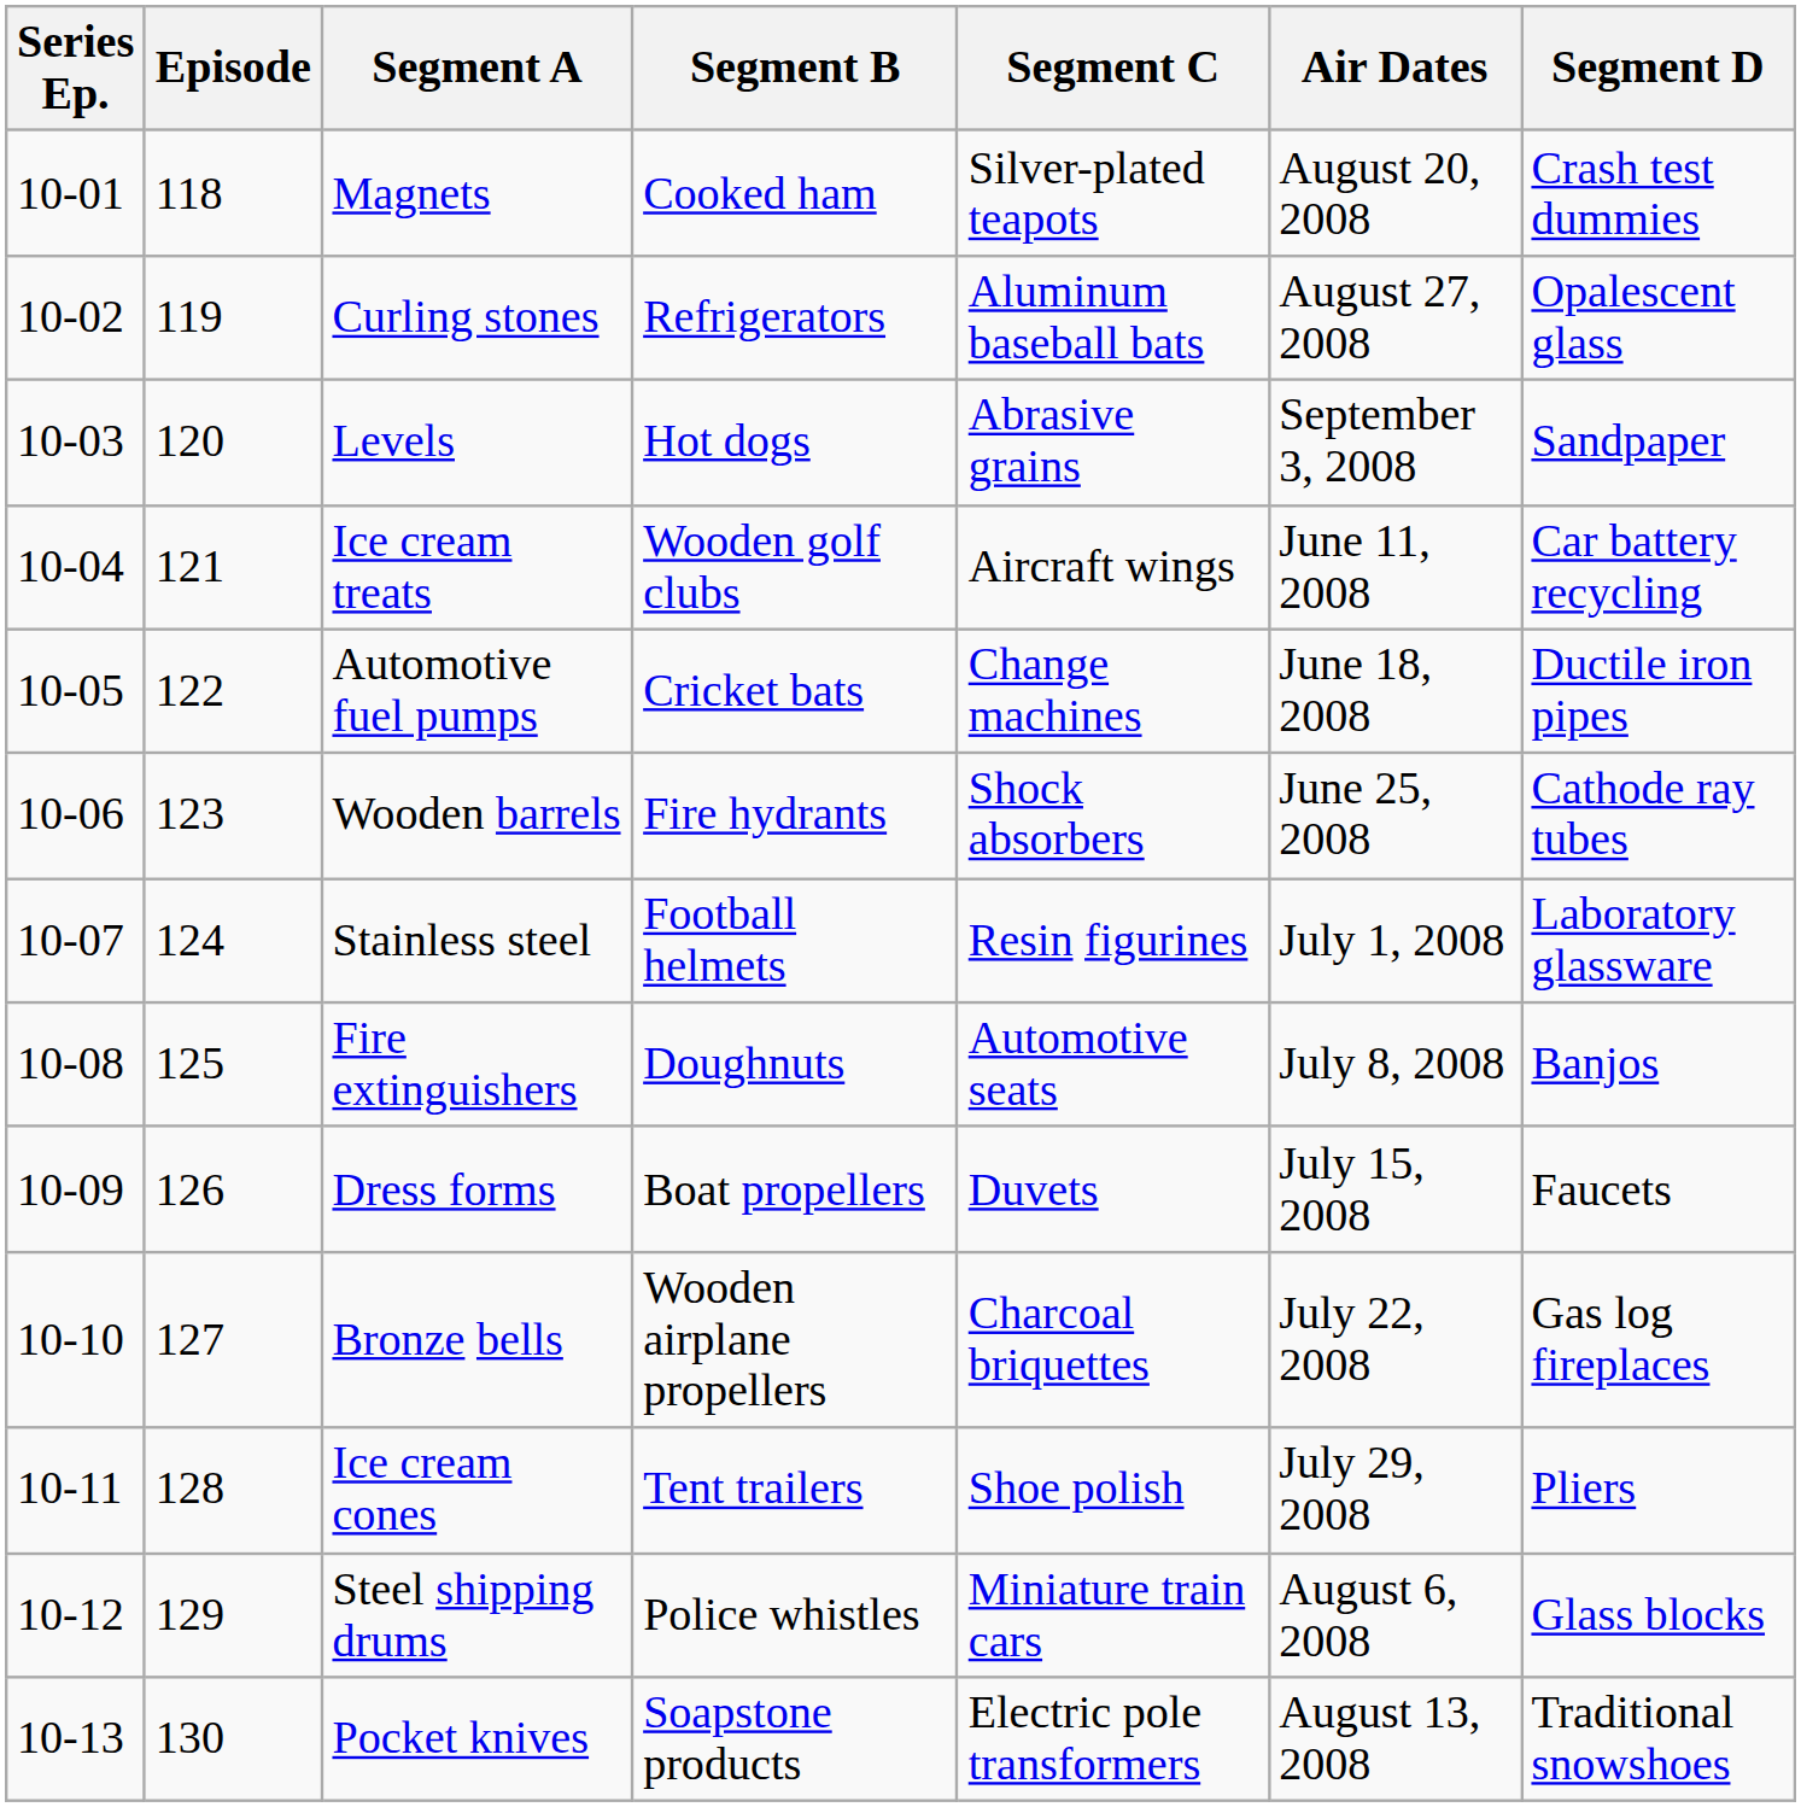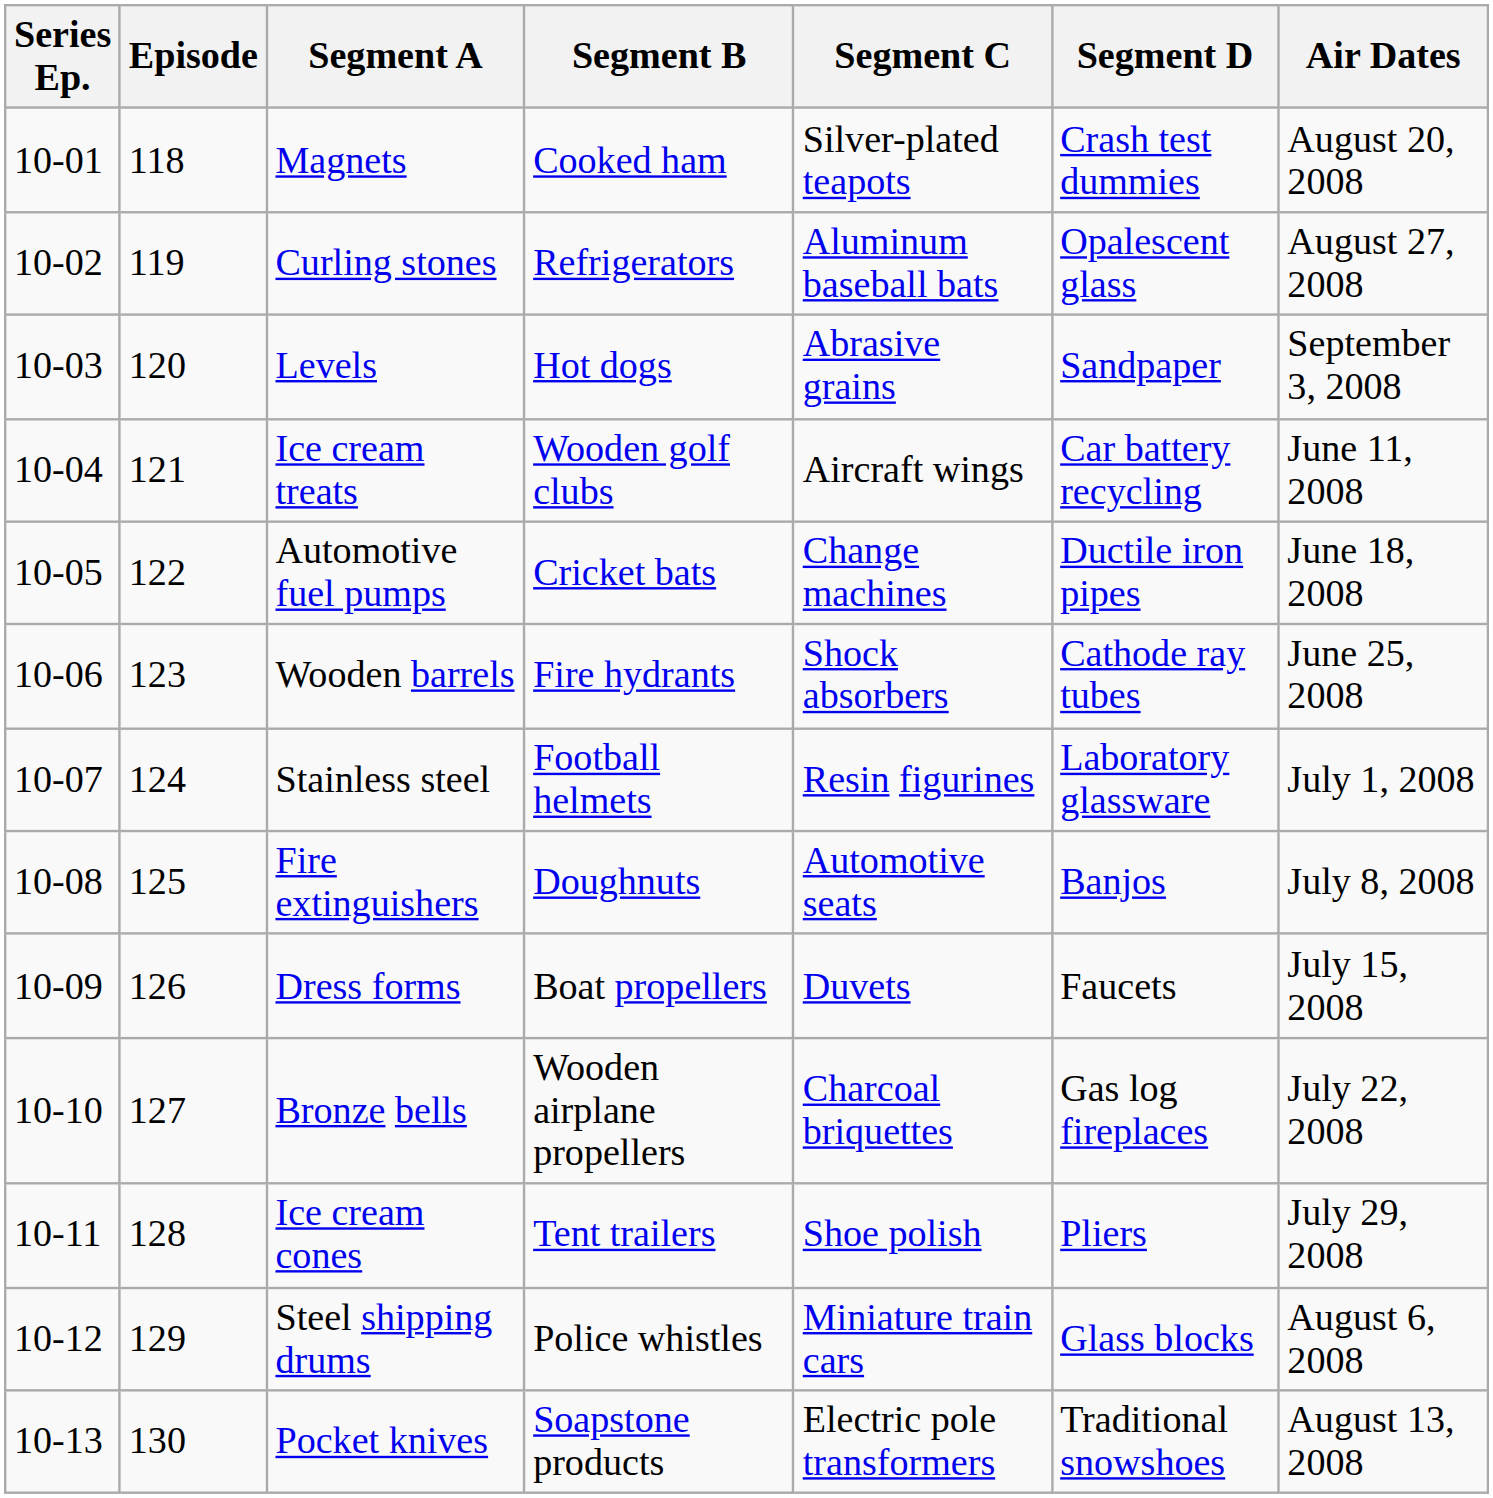 <table class="wikitable" style="width:100%;">
 <tr>
 <th style="width:5%;">Series Ep.</th>
 <th style="width:5%;">Episode</th>
 <th>Segment A</th>
 <th>Segment B</th>
 <th>Segment C</th>
+<th>Segment D</th>
 <th>Air Dates</th>
-<th>Segment D</th>
 </tr>
 <tr>
 <td>10-01</td>
 <td>118</td>
 <td><a href='#'>Magnets</a></td>
 <td><a href='#'>Cooked ham</a></td>
 <td>Silver-plated <a href='#'>teapots</a></td>
+<td><a href='#'>Crash test dummies</a></td>
 <td>August 20, 2008</td>
-<td><a href='#'>Crash test dummies</a></td>
 </tr>
 <tr>
 <td>10-02</td>
 <td>119</td>
 <td><a href='#'>Curling stones</a></td>
 <td><a href='#'>Refrigerators</a></td>
 <td><a href='#'>Aluminum baseball bats</a></td>
+<td><a href='#'>Opalescent glass</a></td>
 <td>August 27, 2008</td>
-<td><a href='#'>Opalescent glass</a></td>
 </tr>
 <tr>
 <td>10-03</td>
 <td>120</td>
 <td><a href='#'>Levels</a></td>
 <td><a href='#'>Hot dogs</a></td>
 <td><a href='#'>Abrasive grains</a></td>
+<td><a href='#'>Sandpaper</a></td>
 <td>September 3, 2008</td>
-<td><a href='#'>Sandpaper</a></td>
 </tr>
 <tr>
 <td>10-04</td>
 <td>121</td>
 <td><a href='#'>Ice cream treats</a></td>
 <td><a href='#'>Wooden golf clubs</a></td>
 <td>Aircraft wings</td>
+<td><a href='#'>Car battery recycling</a></td>
 <td>June 11, 2008</td>
-<td><a href='#'>Car battery recycling</a></td>
 </tr>
 <tr>
 <td>10-05</td>
 <td>122</td>
 <td>Automotive <a href='#'>fuel pumps</a></td>
 <td><a href='#'>Cricket bats</a></td>
 <td><a href='#'>Change machines</a></td>
+<td><a href='#'>Ductile iron pipes</a></td>
 <td>June 18, 2008</td>
-<td><a href='#'>Ductile iron pipes</a></td>
 </tr>
 <tr>
 <td>10-06</td>
 <td>123</td>
 <td>Wooden <a href='#'>barrels</a></td>
 <td><a href='#'>Fire hydrants</a></td>
 <td><a href='#'>Shock absorbers</a></td>
+<td><a href='#'>Cathode ray tubes</a></td>
 <td>June 25, 2008</td>
-<td><a href='#'>Cathode ray tubes</a></td>
 </tr>
 <tr>
 <td>10-07</td>
 <td>124</td>
 <td>Stainless steel</td>
 <td><a href='#'>Football helmets</a></td>
 <td><a href='#'>Resin</a> <a href='#'>figurines</a></td>
+<td><a href='#'>Laboratory glassware</a></td>
 <td>July 1, 2008</td>
-<td><a href='#'>Laboratory glassware</a></td>
 </tr>
 <tr>
 <td>10-08</td>
 <td>125</td>
 <td><a href='#'>Fire extinguishers</a></td>
 <td><a href='#'>Doughnuts</a></td>
 <td><a href='#'>Automotive seats</a></td>
+<td><a href='#'>Banjos</a></td>
 <td>July 8, 2008</td>
-<td><a href='#'>Banjos</a></td>
 </tr>
 <tr>
 <td>10-09</td>
 <td>126</td>
 <td><a href='#'>Dress forms</a></td>
 <td>Boat <a href='#'>propellers</a></td>
 <td><a href='#'>Duvets</a></td>
+<td>Faucets</td>
 <td>July 15, 2008</td>
-<td>Faucets</td>
 </tr>
 <tr>
 <td>10-10</td>
 <td>127</td>
 <td><a href='#'>Bronze</a> <a href='#'>bells</a></td>
 <td>Wooden airplane propellers</td>
 <td><a href='#'>Charcoal</a> <a href='#'>briquettes</a></td>
+<td>Gas log <a href='#'>fireplaces</a></td>
 <td>July 22, 2008</td>
-<td>Gas log <a href='#'>fireplaces</a></td>
 </tr>
 <tr>
 <td>10-11</td>
 <td>128</td>
 <td><a href='#'>Ice cream cones</a></td>
 <td><a href='#'>Tent trailers</a></td>
 <td><a href='#'>Shoe polish</a></td>
+<td><a href='#'>Pliers</a></td>
 <td>July 29, 2008</td>
-<td><a href='#'>Pliers</a></td>
 </tr>
 <tr>
 <td>10-12</td>
 <td>129</td>
 <td>Steel <a href='#'>shipping drums</a></td>
 <td>Police whistles</td>
 <td><a href='#'>Miniature train cars</a></td>
+<td><a href='#'>Glass blocks</a></td>
 <td>August 6, 2008</td>
-<td><a href='#'>Glass blocks</a></td>
 </tr>
 <tr>
 <td>10-13</td>
 <td>130</td>
 <td><a href='#'>Pocket knives</a></td>
 <td><a href='#'>Soapstone</a> products</td>
 <td>Electric pole <a href='#'>transformers</a></td>
+<td>Traditional <a href='#'>snowshoes</a></td>
 <td>August 13, 2008</td>
-<td>Traditional <a href='#'>snowshoes</a></td>
 </tr>
 </table>
